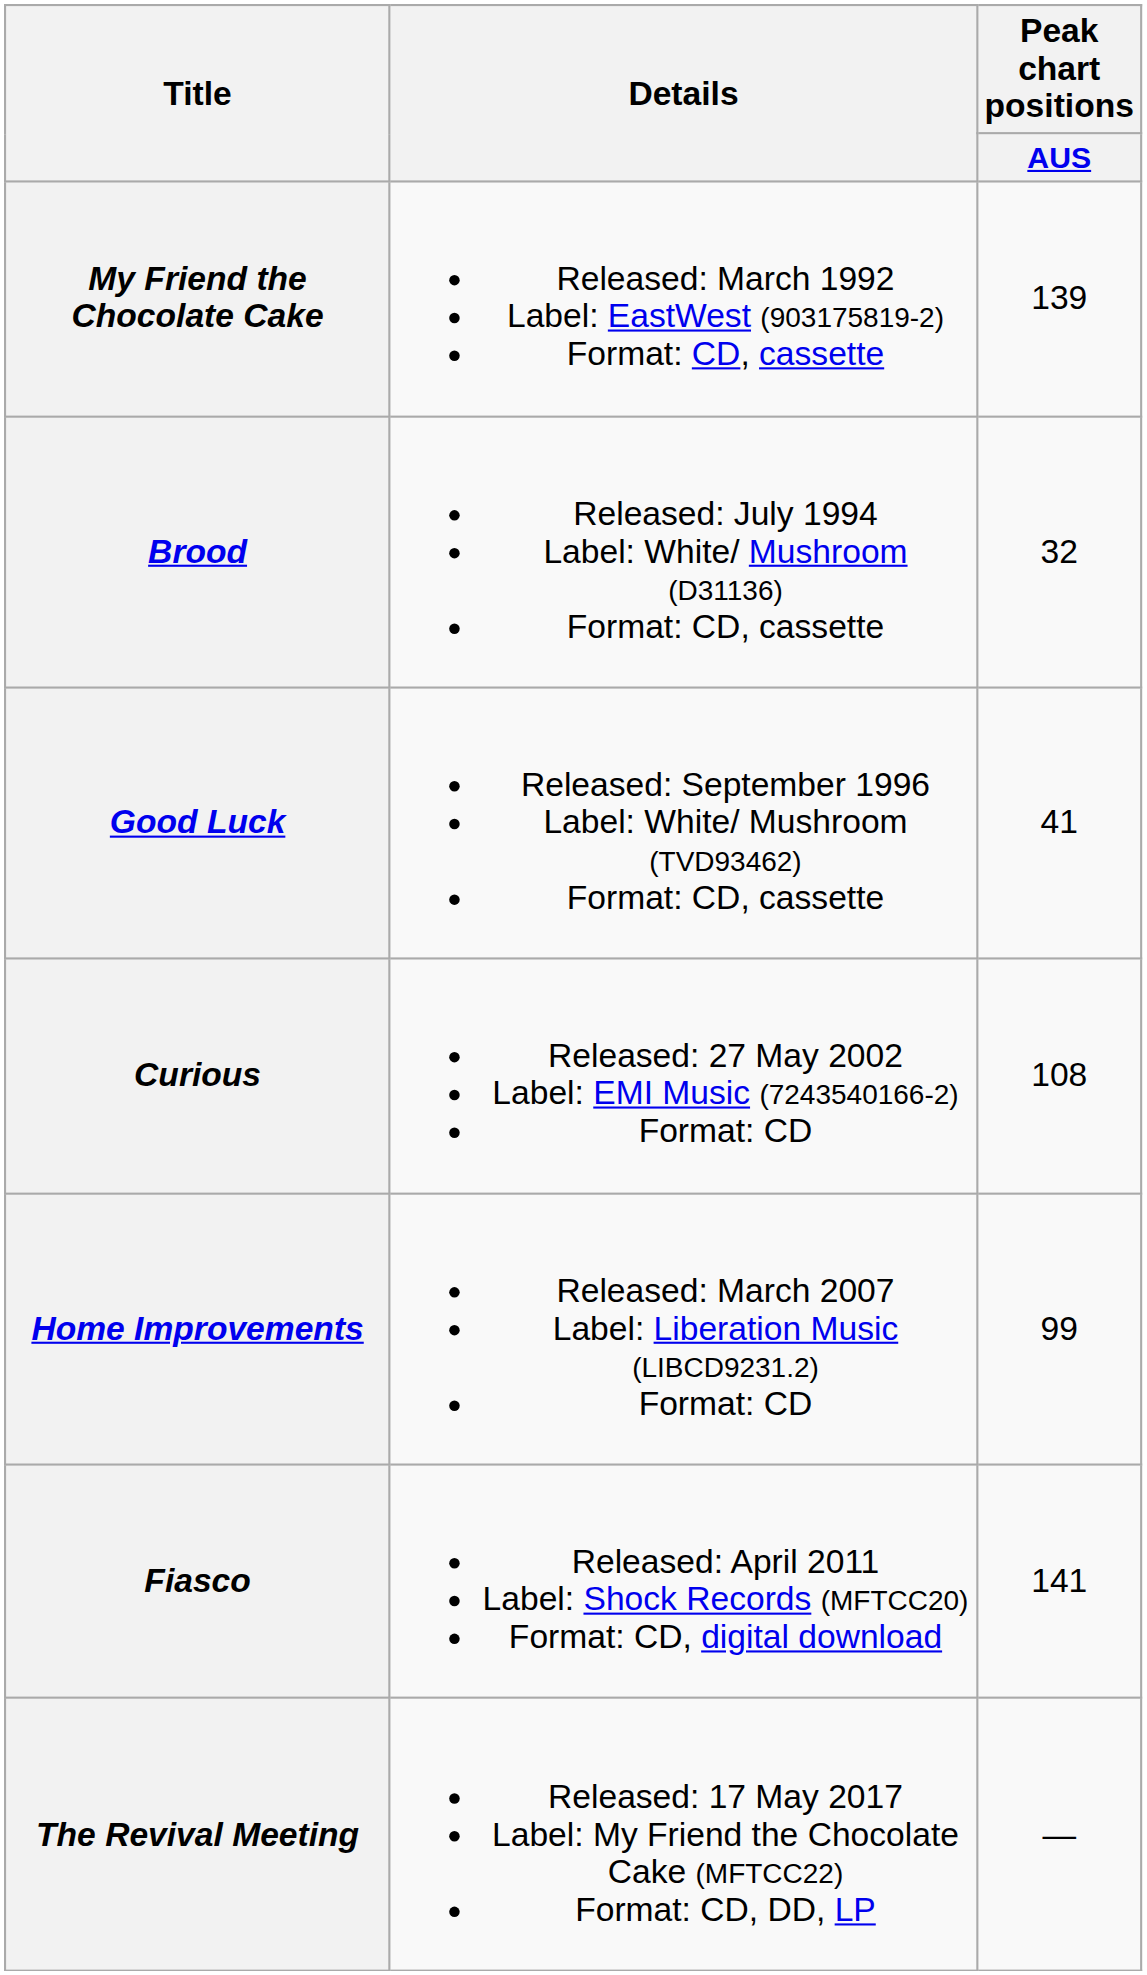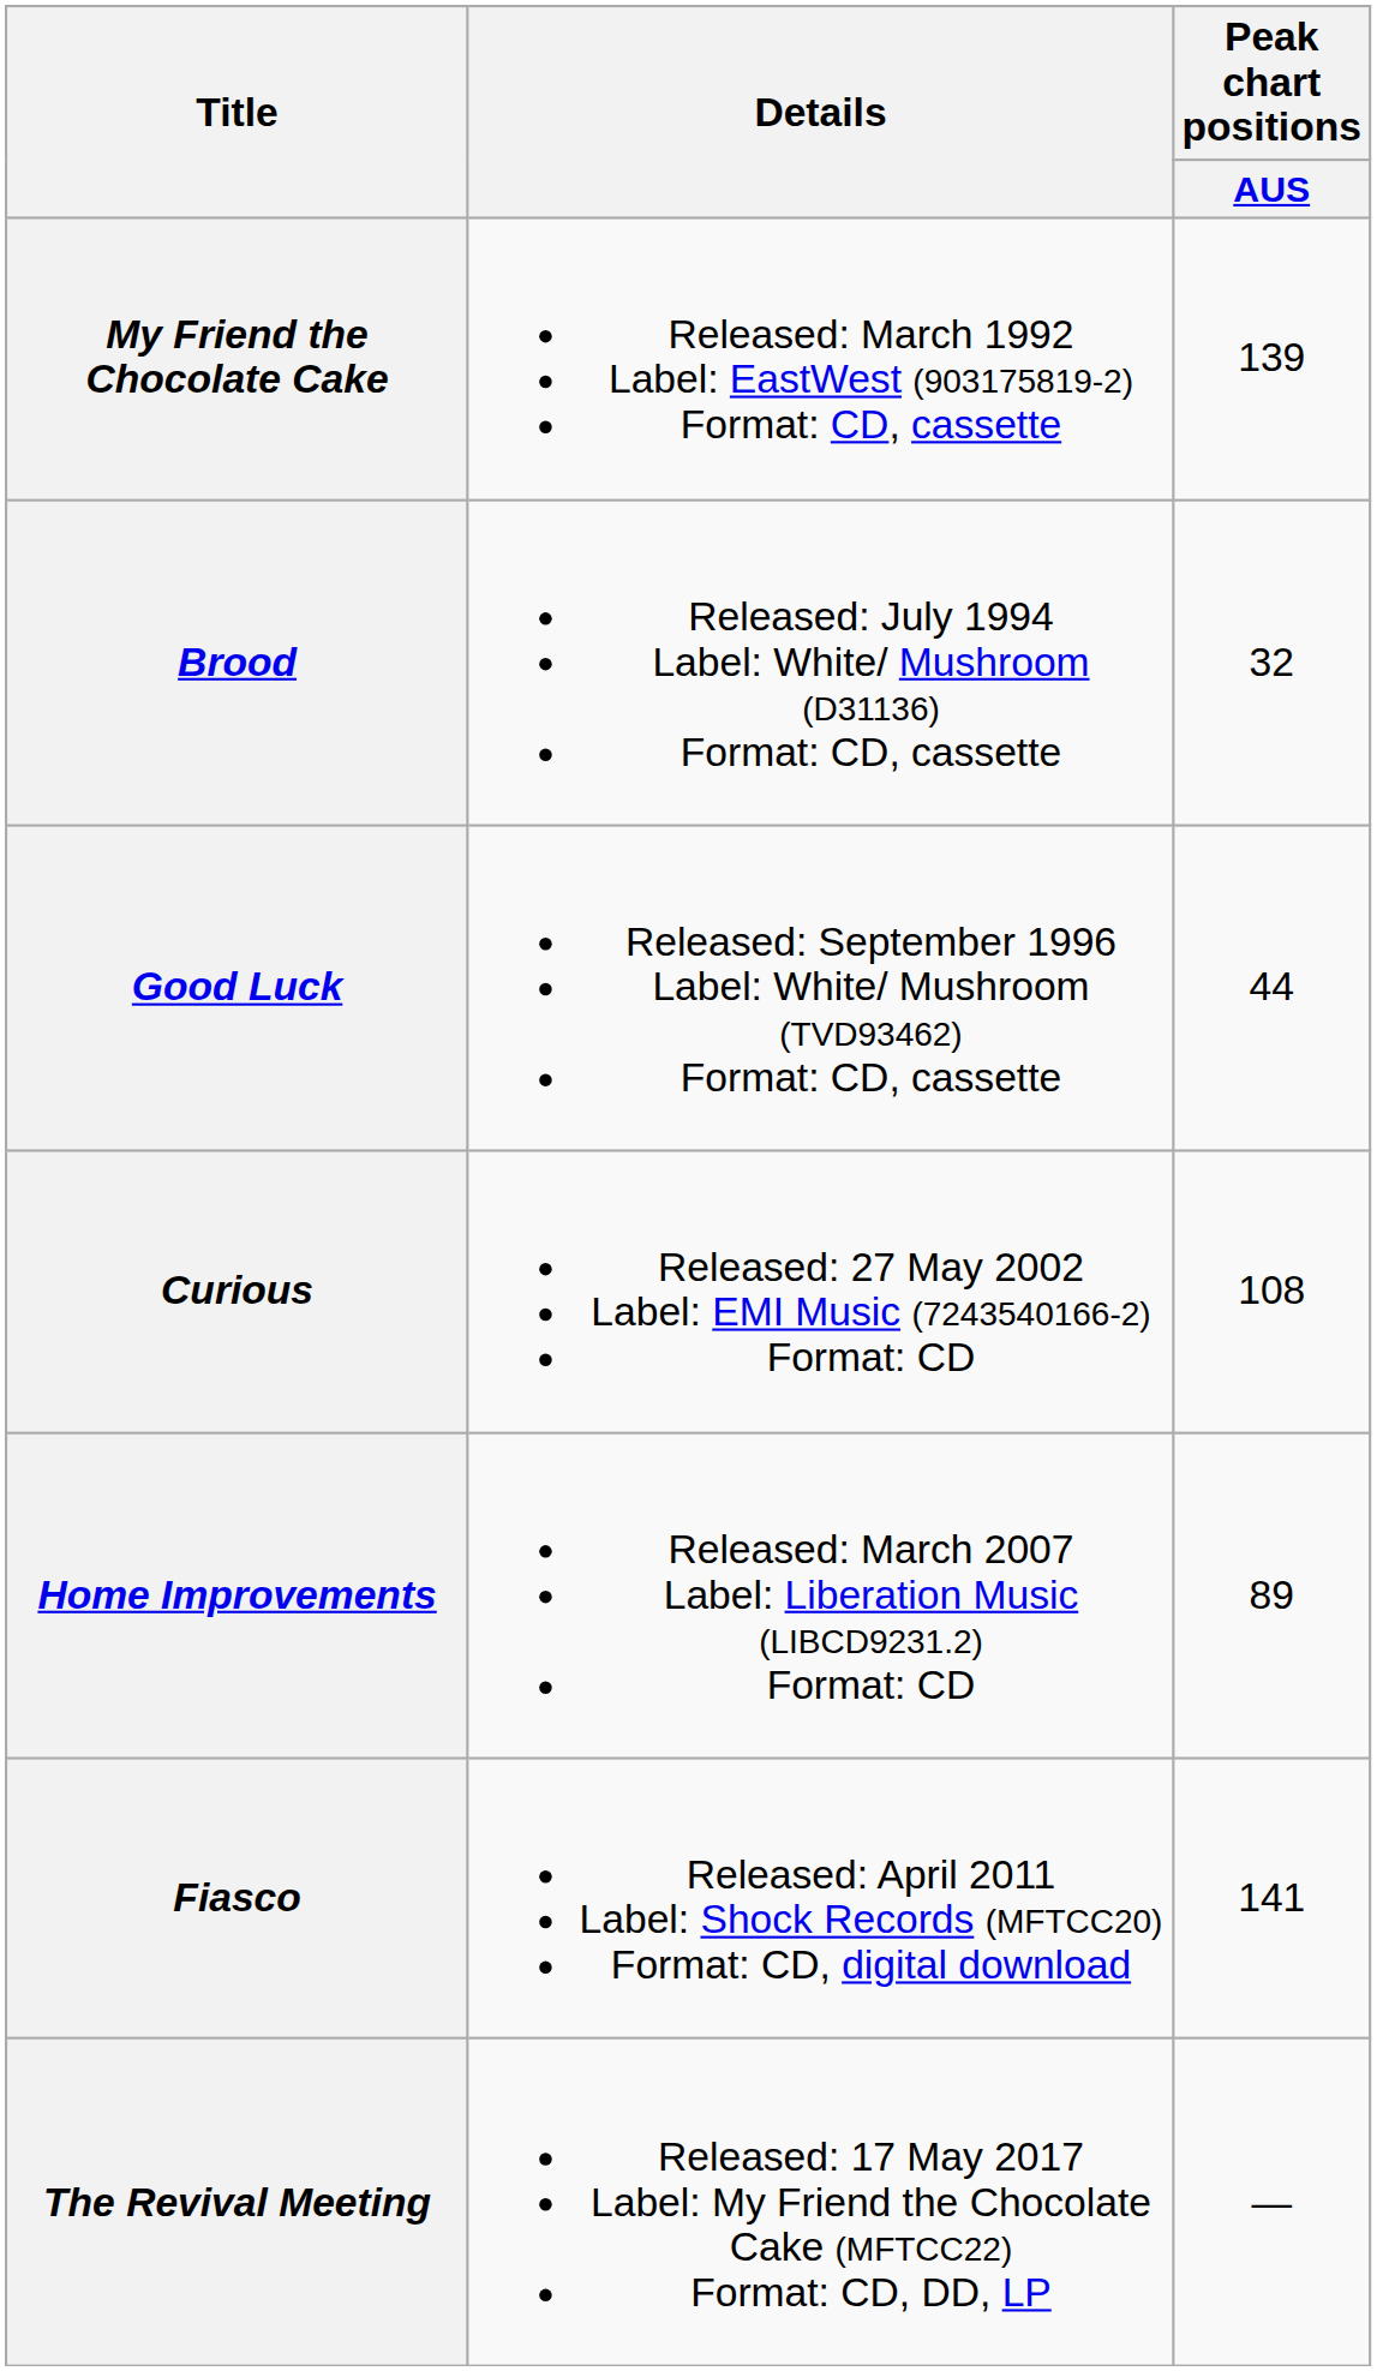 <table class="wikitable plainrowheaders" style="text-align:center;" border="1">
 <tr>
 <th scope="col" rowspan="2" style="width:11em;">Title</th>
 <th scope="col" rowspan="2" style="width:17em;">Details</th>
 <th scope="col" colspan="1">Peak chart positions</th>
 </tr>
 <tr>
 <th scope="col" style="width:3em;font-size:90%;"><a href='#'>AUS</a><br></th>
 </tr>
 <tr>
 <th scope="row"><em>My Friend the Chocolate Cake</em></th>
 <td><br><ul><li>Released: March 1992</li><li>Label: <a href='#'>EastWest</a> <small>(903175819-2)</small></li><li>Format: <a href='#'>CD</a>, <a href='#'>cassette</a></li></ul></td>
 <td>139</td>
 </tr>
 <tr>
 <th scope="row"><em><a href='#'>Brood</a></em></th>
 <td><br><ul><li>Released: July 1994</li><li>Label: White/ <a href='#'>Mushroom</a> <small>(D31136)</small></li><li>Format: CD, cassette</li></ul></td>
 <td>32</td>
 </tr>
 <tr>
 <th scope="row"><em><a href='#'>Good Luck</a></em></th>
 <td><br><ul><li>Released: September 1996</li><li>Label: White/ Mushroom <small>(TVD93462)</small></li><li>Format: CD, cassette</li></ul></td>
-<td>41</td>
+<td>44</td>
 </tr>
 <tr>
 <th scope="row"><em>Curious</em></th>
 <td><br><ul><li>Released: 27 May 2002</li><li>Label: <a href='#'>EMI Music</a> <small>(7243540166-2)</small></li><li>Format: CD</li></ul></td>
 <td>108</td>
 </tr>
 <tr>
 <th scope="row"><em><a href='#'>Home Improvements</a></em></th>
 <td><br><ul><li>Released: March 2007</li><li>Label: <a href='#'>Liberation Music</a> <small>(LIBCD9231.2)</small></li><li>Format: CD</li></ul></td>
-<td>99</td>
+<td>89</td>
 </tr>
 <tr>
 <th scope="row"><em>Fiasco</em></th>
 <td><br><ul><li>Released: April 2011</li><li>Label: <a href='#'>Shock Records</a> <small>(MFTCC20)</small></li><li>Format: CD, <a href='#'>digital download</a></li></ul></td>
 <td>141</td>
 </tr>
 <tr>
 <th scope="row"><em>The Revival Meeting</em></th>
 <td><br><ul><li>Released: 17 May 2017</li><li>Label: My Friend the Chocolate Cake <small>(MFTCC22)</small></li><li>Format: CD, DD, <a href='#'>LP</a></li></ul></td>
 <td>—</td>
 </tr>
 </table>
